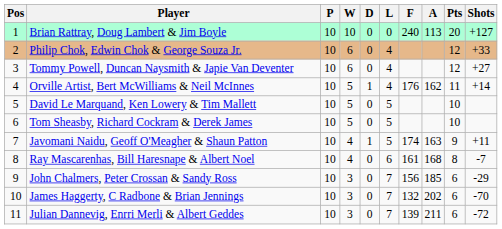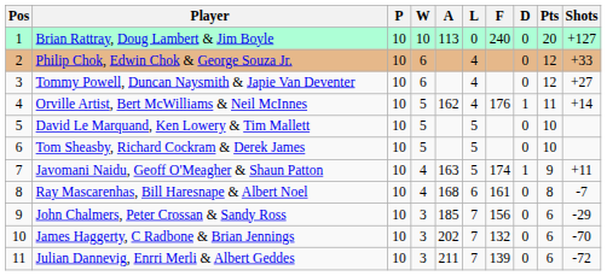 <table class="wikitable" style="font-size: 100%">
 <tr>
 <th width=20>Pos</th>
 <th width=400>Player</th>
 <th width=20>P</th>
 <th width=20>W</th>
-<th width=20>D</th>
+<th width=20>A</th>
 <th width=20>L</th>
 <th width=20>F</th>
-<th width=20>A</th>
+<th width=20>D</th>
 <th width=20>Pts</th>
 <th width=20>Shots</th>
 </tr>
 <tr align=center style="background: #ADFFD6;">
 <td>1</td>
 <td align="left"> <a href='#'>Brian Rattray</a>, <a href='#'>Doug Lambert</a> & <a href='#'>Jim Boyle</a></td>
 <td>10</td>
 <td>10</td>
-<td>0</td>
+<td>113</td>
 <td>0</td>
 <td>240</td>
-<td>113</td>
+<td>0</td>
 <td>20</td>
 <td>+127</td>
 </tr>
 <tr align=center style="background: #E6B88A;">
 <td>2</td>
 <td align="left"> <a href='#'>Philip Chok</a>, <a href='#'>Edwin Chok</a> & <a href='#'>George Souza Jr.</a></td>
 <td>10</td>
 <td>6</td>
-<td>0</td>
+<td></td>
 <td>4</td>
 <td></td>
-<td></td>
+<td>0</td>
 <td>12</td>
 <td>+33</td>
 </tr>
 <tr align=center>
 <td>3</td>
 <td align="left"> <a href='#'>Tommy Powell</a>, <a href='#'>Duncan Naysmith</a> & <a href='#'>Japie Van Deventer</a></td>
 <td>10</td>
 <td>6</td>
-<td>0</td>
+<td></td>
 <td>4</td>
 <td></td>
-<td></td>
+<td>0</td>
 <td>12</td>
 <td>+27</td>
 </tr>
 <tr align=center>
 <td>4</td>
 <td align="left"> <a href='#'>Orville Artist</a>, <a href='#'>Bert McWilliams</a> & <a href='#'>Neil McInnes</a></td>
 <td>10</td>
 <td>5</td>
-<td>1</td>
+<td>162</td>
 <td>4</td>
 <td>176</td>
-<td>162</td>
+<td>1</td>
 <td>11</td>
 <td>+14</td>
 </tr>
 <tr align=center>
 <td>5</td>
 <td align="left"> <a href='#'>David Le Marquand</a>, <a href='#'>Ken Lowery</a> & <a href='#'>Tim Mallett</a></td>
 <td>10</td>
 <td>5</td>
-<td>0</td>
+<td></td>
 <td>5</td>
 <td></td>
-<td></td>
+<td>0</td>
 <td>10</td>
 <td></td>
 </tr>
 <tr align=center>
 <td>6</td>
 <td align="left"> <a href='#'>Tom Sheasby</a>, <a href='#'>Richard Cockram</a> & <a href='#'>Derek James</a></td>
 <td>10</td>
 <td>5</td>
-<td>0</td>
+<td></td>
 <td>5</td>
 <td></td>
-<td></td>
+<td>0</td>
 <td>10</td>
 <td></td>
 </tr>
 <tr align=center>
 <td>7</td>
 <td align="left"> <a href='#'>Javomani Naidu</a>, <a href='#'>Geoff O'Meagher</a> & <a href='#'>Shaun Patton</a></td>
 <td>10</td>
 <td>4</td>
-<td>1</td>
+<td>163</td>
 <td>5</td>
 <td>174</td>
-<td>163</td>
+<td>1</td>
 <td>9</td>
 <td>+11</td>
 </tr>
 <tr align=center>
 <td>8</td>
 <td align="left"> <a href='#'>Ray Mascarenhas</a>, <a href='#'>Bill Haresnape</a> & <a href='#'>Albert Noel</a></td>
 <td>10</td>
 <td>4</td>
-<td>0</td>
+<td>168</td>
 <td>6</td>
 <td>161</td>
-<td>168</td>
+<td>0</td>
 <td>8</td>
 <td>-7</td>
 </tr>
 <tr align=center>
 <td>9</td>
 <td align="left"> <a href='#'>John Chalmers</a>, <a href='#'>Peter Crossan</a> & <a href='#'>Sandy Ross</a></td>
 <td>10</td>
 <td>3</td>
-<td>0</td>
+<td>185</td>
 <td>7</td>
 <td>156</td>
-<td>185</td>
+<td>0</td>
 <td>6</td>
 <td>-29</td>
 </tr>
 <tr align=center>
 <td>10</td>
 <td align="left"> <a href='#'>James Haggerty</a>, <a href='#'>C Radbone</a> & <a href='#'>Brian Jennings</a></td>
 <td>10</td>
 <td>3</td>
-<td>0</td>
+<td>202</td>
 <td>7</td>
 <td>132</td>
-<td>202</td>
+<td>0</td>
 <td>6</td>
 <td>-70</td>
 </tr>
 <tr align=center>
 <td>11</td>
 <td align="left"> <a href='#'>Julian Dannevig</a>, <a href='#'>Enrri Merli</a> & <a href='#'>Albert Geddes</a></td>
 <td>10</td>
 <td>3</td>
-<td>0</td>
+<td>211</td>
 <td>7</td>
 <td>139</td>
-<td>211</td>
+<td>0</td>
 <td>6</td>
 <td>-72</td>
 </tr>
 </table>
